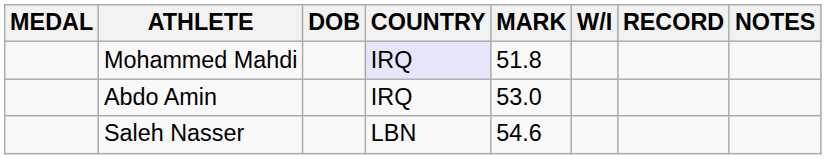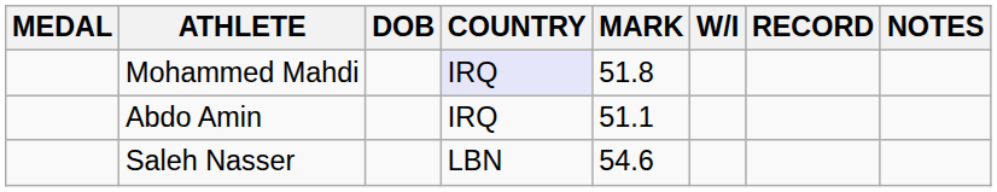 <table class="wikitable">
 <tr>
 <th>MEDAL</th>
 <th>ATHLETE</th>
 <th>DOB</th>
 <th>COUNTRY</th>
 <th>MARK</th>
 <th>W/I</th>
 <th>RECORD</th>
 <th>NOTES</th>
 </tr>
 <tr>
 <td></td>
 <td>Mohammed Mahdi</td>
 <td></td>
 <td style="background: lavender;">IRQ</td>
 <td>51.8</td>
 <td></td>
 <td></td>
 <td></td>
 </tr>
 <tr>
 <td></td>
 <td>Abdo Amin</td>
 <td></td>
 <td>IRQ</td>
-<td>53.0</td>
+<td>51.1</td>
 <td></td>
 <td></td>
 <td></td>
 </tr>
 <tr>
 <td></td>
 <td>Saleh Nasser</td>
 <td></td>
 <td>LBN</td>
 <td>54.6</td>
 <td></td>
 <td></td>
 <td></td>
 </tr>
 </table>
